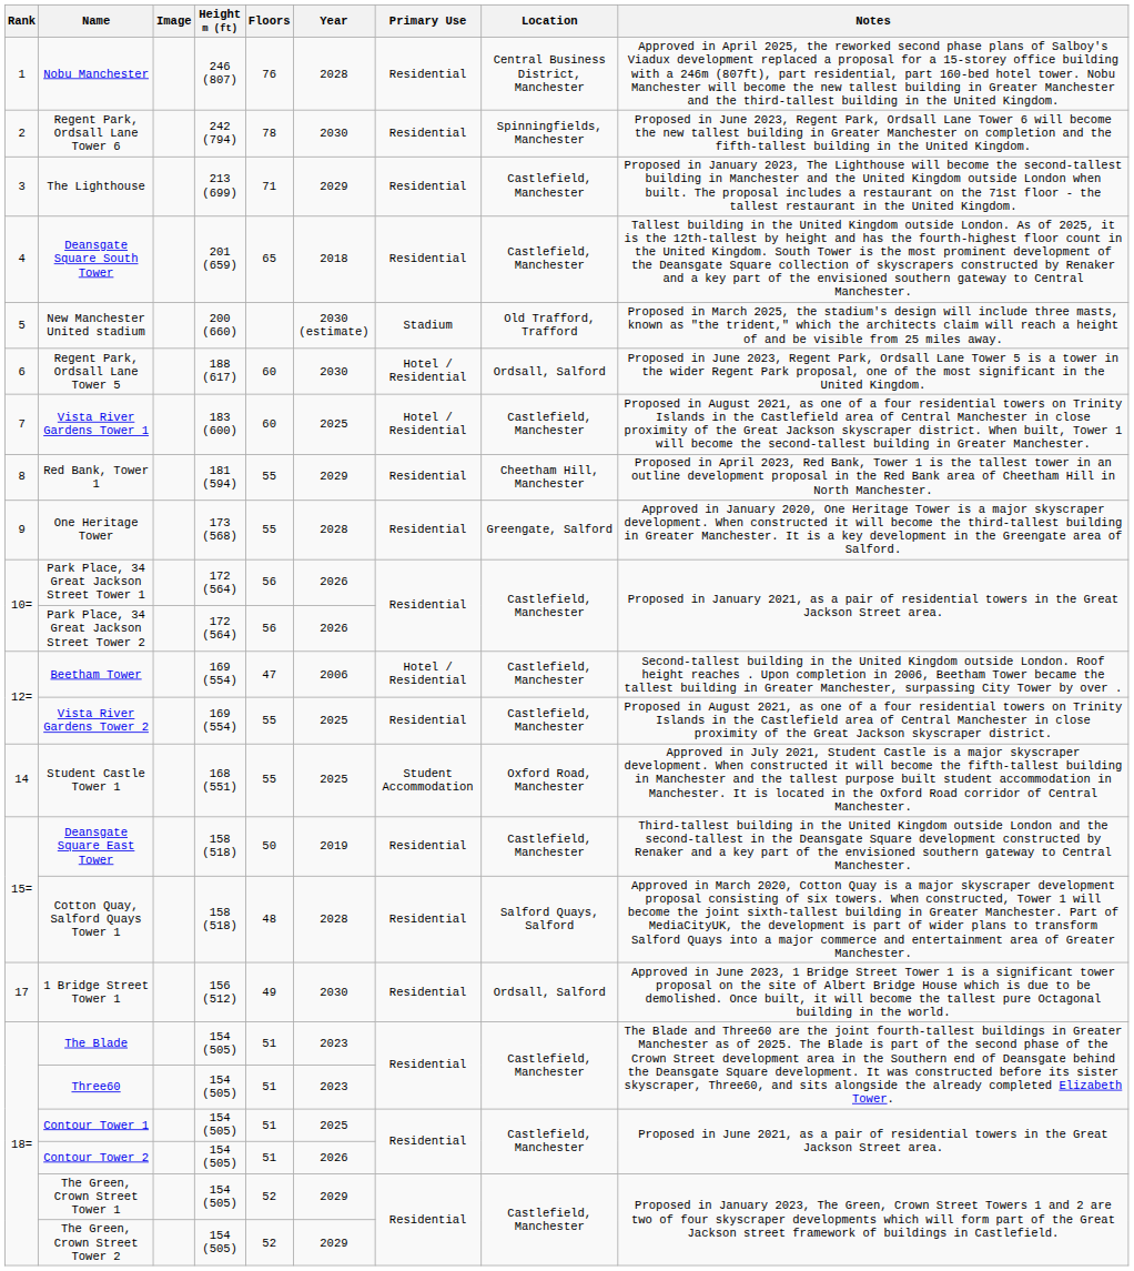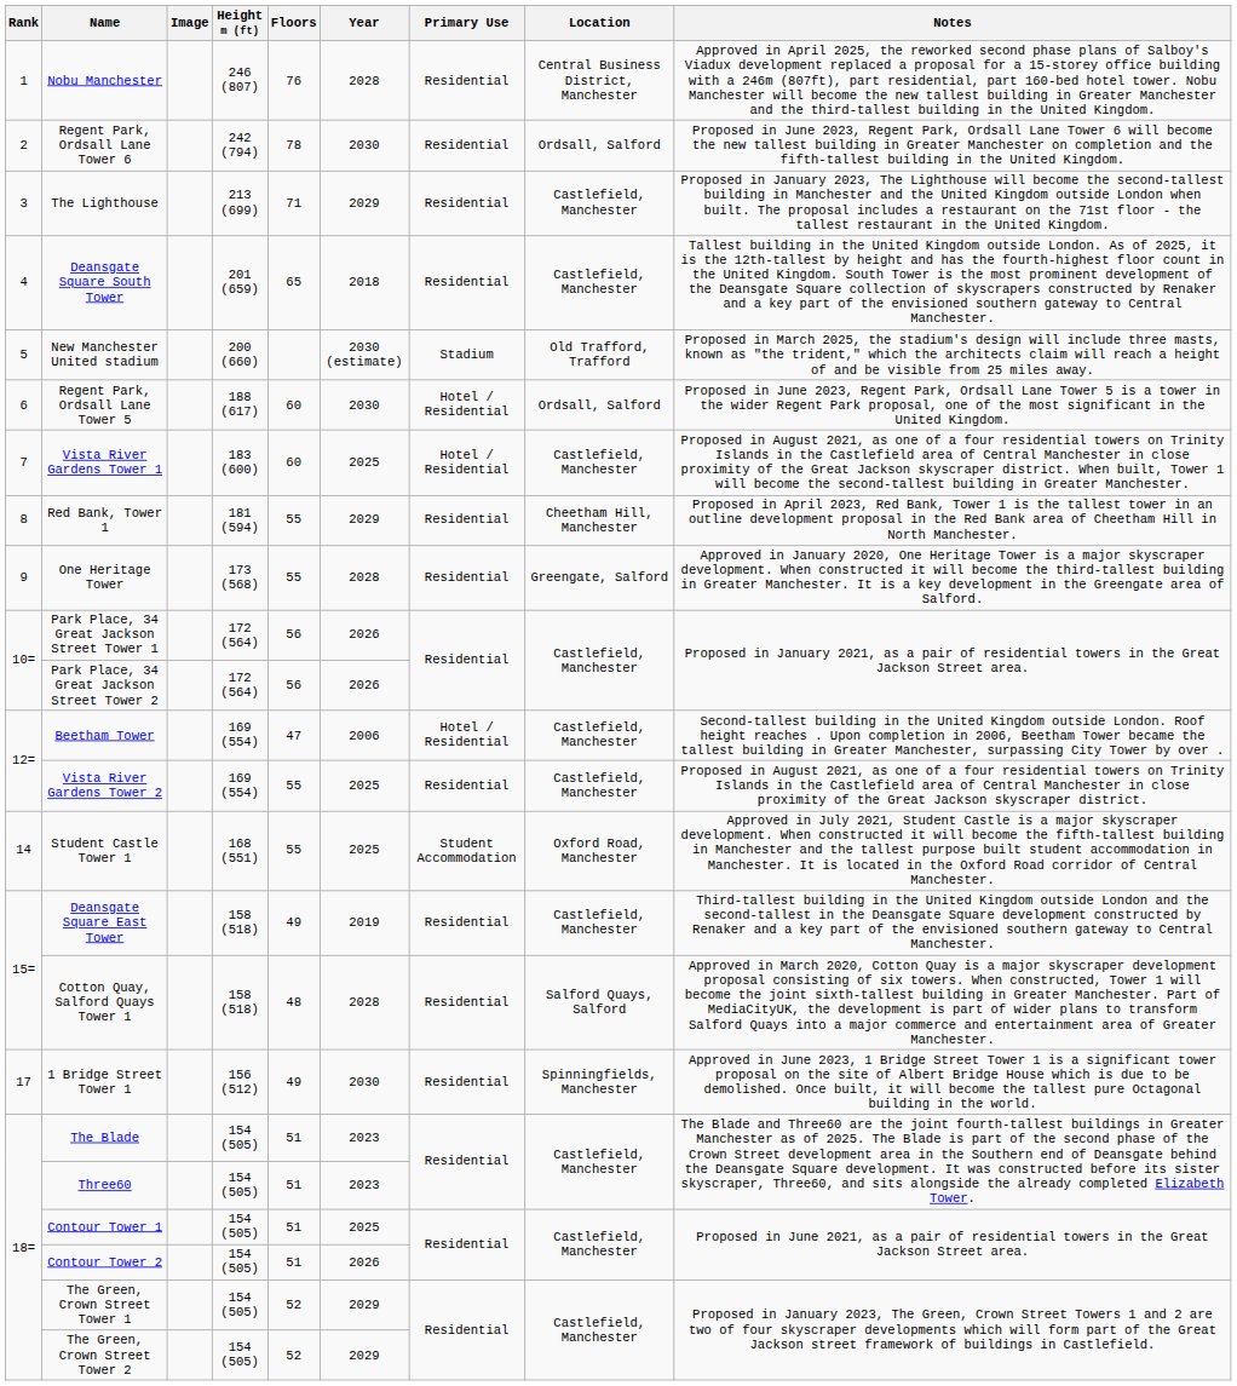 <table class="wikitable sortable">
 <tr>
 <th data-sort-type="number">Rank</th>
 <th data-sort-type="text">Name</th>
 <th class="unsortable">Image</th>
 <th data-sort-type="number">Height<br><small>m (ft)</small></th>
 <th data-sort-type="number">Floors</th>
 <th data-sort-type="number">Year</th>
 <th>Primary Use</th>
 <th>Location</th>
 <th class="unsortable">Notes</th>
 </tr>
 <tr>
 <td align="center">1</td>
 <td align="center"><a href='#'>Nobu Manchester</a></td>
 <td align="center"></td>
 <td align="center">246 (807)</td>
 <td align="center">76</td>
 <td align="center">2028</td>
 <td align="center">Residential</td>
 <td align="center">Central Business District, Manchester</td>
 <td align="center">Approved in April 2025, the reworked second phase plans of Salboy's Viadux development replaced a proposal for a 15-storey office building with a 246m (807ft), part residential, part 160-bed hotel tower. Nobu Manchester will become the new tallest building in Greater Manchester and the third-tallest building in the United Kingdom.</td>
 </tr>
 <tr>
 <td align="center">2</td>
 <td align="center">Regent Park, Ordsall Lane Tower 6</td>
 <td align="center"></td>
 <td align="center">242 (794)</td>
 <td align="center">78</td>
 <td align="center">2030</td>
 <td align="center">Residential</td>
-<td align="center">Spinningfields, Manchester</td>
+<td align="center">Ordsall, Salford</td>
 <td align="center">Proposed in June 2023, Regent Park, Ordsall Lane Tower 6 will become the new tallest building in Greater Manchester on completion and the fifth-tallest building in the United Kingdom.</td>
 </tr>
 <tr>
 <td align="center">3</td>
 <td align="center">The Lighthouse</td>
 <td align="center"></td>
 <td align="center">213 (699)</td>
 <td align="center">71</td>
 <td align="center">2029</td>
 <td align="center">Residential</td>
 <td align="center">Castlefield, Manchester</td>
 <td align="center">Proposed in January 2023, The Lighthouse will become the second-tallest building in Manchester and the United Kingdom outside London when built. The proposal includes a restaurant on the 71st floor - the tallest restaurant in the United Kingdom.</td>
 </tr>
 <tr>
 <td align="center">4</td>
 <td align="center"><a href='#'>Deansgate Square South Tower</a></td>
 <td align="center"></td>
 <td align="center">201 (659)</td>
 <td align="center">65</td>
 <td align="center">2018</td>
 <td align="center">Residential</td>
 <td align="center">Castlefield, Manchester</td>
 <td align="center">Tallest building in the United Kingdom outside London. As of 2025, it is the 12th-tallest by height and has the fourth-highest floor count in the United Kingdom. South Tower is the most prominent development of the Deansgate Square collection of skyscrapers constructed by Renaker and a key part of the envisioned southern gateway to Central Manchester.</td>
 </tr>
 <tr>
 <td align="center">5</td>
 <td align="center">New Manchester United stadium</td>
 <td align="center"></td>
 <td align="center">200 (660)</td>
 <td align="center"></td>
 <td align="center">2030 (estimate)</td>
 <td align="center">Stadium</td>
 <td align="center">Old Trafford, Trafford</td>
 <td align="center">Proposed in March 2025, the stadium's design will include three masts, known as "the trident," which the architects claim will reach a height of  and be visible from 25 miles away.</td>
 </tr>
 <tr>
 <td align="center">6</td>
 <td align="center">Regent Park, Ordsall Lane Tower 5</td>
 <td align="center"></td>
 <td align="center">188 (617)</td>
 <td align="center">60</td>
 <td align="center">2030</td>
 <td align=center>Hotel / Residential</td>
 <td align="center">Ordsall, Salford</td>
 <td align="center">Proposed in June 2023, Regent Park, Ordsall Lane Tower 5 is a tower in the wider Regent Park proposal, one of the most significant in the United Kingdom.</td>
 </tr>
 <tr>
 <td align="center">7</td>
 <td align="center"><a href='#'>Vista River Gardens Tower 1</a></td>
 <td align="center"></td>
 <td align="center">183 (600)</td>
 <td align="center">60</td>
 <td align="center">2025</td>
 <td align=center>Hotel / Residential</td>
 <td align="center">Castlefield, Manchester</td>
 <td align="center">Proposed in August 2021, as one of a four residential towers on Trinity Islands in the Castlefield area of Central Manchester in close proximity of the Great Jackson skyscraper district. When built, Tower 1 will become the second-tallest building in Greater Manchester.</td>
 </tr>
 <tr>
 <td align=center>8</td>
 <td align="center">Red Bank, Tower 1</td>
 <td align="center"></td>
 <td align="center">181 (594)</td>
 <td align="center">55</td>
 <td align="center">2029</td>
 <td align="center">Residential</td>
 <td align="center">Cheetham Hill, Manchester</td>
 <td align="center">Proposed in April 2023, Red Bank, Tower 1 is the tallest tower in an outline development proposal in the Red Bank area of Cheetham Hill in North Manchester.</td>
 </tr>
 <tr>
 <td align="center">9</td>
 <td align="center">One Heritage Tower</td>
 <td align="center"></td>
 <td align="center">173 (568)</td>
 <td align="center">55</td>
 <td align="center">2028</td>
 <td align="center">Residential</td>
 <td align="center">Greengate, Salford</td>
 <td align="center">Approved in January 2020, One Heritage Tower is a major skyscraper development. When constructed it will become the third-tallest building in Greater Manchester. It is a key development in the Greengate area of Salford.</td>
 </tr>
 <tr>
 <td rowspan="2" align="center">10=</td>
 <td align="center">Park Place, 34 Great Jackson Street Tower 1</td>
 <td align="center"></td>
 <td align="center">172 (564)</td>
 <td align="center">56</td>
 <td align="center">2026</td>
 <td align="center" rowspan="2">Residential</td>
 <td align="center" rowspan="2">Castlefield, Manchester</td>
 <td align="center" rowspan="2">Proposed in January 2021, as a pair of residential towers in the Great Jackson Street area.</td>
 </tr>
 <tr>
 <td align="center">Park Place, 34 Great Jackson Street Tower 2</td>
 <td align="center"></td>
 <td align="center">172 (564)</td>
 <td align="center">56</td>
 <td align="center">2026</td>
 </tr>
 <tr>
 <td align=center rowspan="2">12=</td>
 <td align=center><a href='#'>Beetham Tower</a></td>
 <td align=center></td>
 <td align=center>169 (554)</td>
 <td align=center>47</td>
 <td align=center>2006</td>
 <td align=center>Hotel / Residential</td>
 <td align=center>Castlefield, Manchester</td>
 <td align=center>Second-tallest building in the United Kingdom outside London. Roof height reaches . Upon completion in 2006, Beetham Tower became the tallest building in Greater Manchester, surpassing City Tower by over .</td>
 </tr>
 <tr>
 <td align="center"><a href='#'>Vista River Gardens Tower 2</a></td>
 <td align="center"></td>
 <td align="center">169 (554)</td>
 <td align="center">55</td>
 <td align="center">2025</td>
 <td align="center">Residential</td>
 <td align="center">Castlefield, Manchester</td>
 <td align="center">Proposed in August 2021, as one of a four residential towers on Trinity Islands in the Castlefield area of Central Manchester in close proximity of the Great Jackson skyscraper district.</td>
 </tr>
 <tr>
 <td align=center>14</td>
 <td align=center>Student Castle Tower 1</td>
 <td align=center></td>
 <td align=center>168 (551)</td>
 <td align=center>55</td>
 <td align=center>2025</td>
 <td align=center>Student Accommodation</td>
 <td align=center>Oxford Road, Manchester</td>
 <td align=center>Approved in July 2021, Student Castle is a major skyscraper development. When constructed it will become the fifth-tallest building in Manchester and the tallest purpose built student accommodation in Manchester. It is located in the Oxford Road corridor of Central Manchester.</td>
 </tr>
 <tr>
 <td align=center rowspan="2">15=</td>
 <td align=center><a href='#'>Deansgate Square East Tower</a></td>
 <td align=center></td>
 <td align=center>158 (518)</td>
-<td align=center>50</td>
+<td align=center>49</td>
 <td align=center>2019</td>
 <td align=center>Residential</td>
 <td align=center>Castlefield, Manchester</td>
 <td align=center>Third-tallest building in the United Kingdom outside London and the second-tallest in the Deansgate Square development constructed by Renaker and a key part of the envisioned southern gateway to Central Manchester.</td>
 </tr>
 <tr>
 <td align=center>Cotton Quay, Salford Quays Tower 1</td>
 <td align=center></td>
 <td align=center>158 (518)</td>
 <td align=center>48</td>
 <td align=center>2028</td>
 <td align=center>Residential</td>
 <td align=center>Salford Quays, Salford</td>
 <td align=center>Approved in March 2020, Cotton Quay is a major skyscraper development proposal consisting of six towers. When constructed, Tower 1 will become the joint sixth-tallest building in Greater Manchester. Part of MediaCityUK, the development is part of wider plans to transform Salford Quays into a major commerce and entertainment area of Greater Manchester.</td>
 </tr>
 <tr>
 <td align="center">17</td>
 <td align="center">1 Bridge Street Tower 1</td>
 <td align="center"></td>
 <td align="center">156 (512)</td>
 <td align="center">49</td>
 <td align="center">2030</td>
 <td align="center">Residential</td>
-<td align="center">Ordsall, Salford</td>
+<td align="center">Spinningfields, Manchester</td>
 <td align="center">Approved in June 2023, 1 Bridge Street Tower 1 is a significant tower proposal on the site of Albert Bridge House which is due to be demolished. Once built, it will become the tallest pure Octagonal building in the world.</td>
 </tr>
 <tr>
 <td align=center rowspan="6">18=</td>
 <td align=center><a href='#'>The Blade</a></td>
 <td align=center></td>
 <td align=center>154 (505)</td>
 <td align=center>51</td>
 <td align=center>2023</td>
 <td align=center rowspan="2">Residential</td>
 <td align=center rowspan="2">Castlefield, Manchester</td>
 <td align=center rowspan="2">The Blade and Three60 are the joint fourth-tallest buildings in Greater Manchester as of 2025. The Blade is part of the second phase of the Crown Street development area in the Southern end of Deansgate behind the Deansgate Square development. It was constructed before its sister skyscraper, Three60, and sits alongside the already completed <a href='#'>Elizabeth Tower</a>.</td>
 </tr>
 <tr>
 <td align=center><a href='#'>Three60</a></td>
 <td align=center></td>
 <td align=center>154 (505)</td>
 <td align=center>51</td>
 <td align=center>2023</td>
 </tr>
 <tr>
 <td align="center"><a href='#'>Contour Tower 1</a></td>
 <td align="center"></td>
 <td align="center">154 (505)</td>
 <td align="center">51</td>
 <td align="center">2025</td>
 <td align="center" rowspan="2">Residential</td>
 <td align="center" rowspan="2">Castlefield, Manchester</td>
 <td align="center" rowspan="2">Proposed in June 2021, as a pair of residential towers in the Great Jackson Street area.</td>
 </tr>
 <tr>
 <td align="center"><a href='#'>Contour Tower 2</a></td>
 <td align="center"></td>
 <td align="center">154 (505)</td>
 <td align="center">51</td>
 <td align="center">2026</td>
 </tr>
 <tr>
 <td align="center">The Green, Crown Street Tower 1</td>
 <td align="center"></td>
 <td align="center">154 (505)</td>
 <td align="center">52</td>
 <td align="center">2029</td>
 <td align="center" rowspan="2">Residential</td>
 <td align="center" rowspan="2">Castlefield, Manchester</td>
 <td align="center" rowspan="2">Proposed in January 2023, The Green, Crown Street Towers 1 and 2 are two of four skyscraper developments which will form part of the Great Jackson street framework of buildings in Castlefield.</td>
 </tr>
 <tr>
 <td align="center">The Green, Crown Street Tower 2</td>
 <td align="center"></td>
 <td align="center">154 (505)</td>
 <td align="center">52</td>
 <td align="center">2029</td>
 </tr>
 </table>
